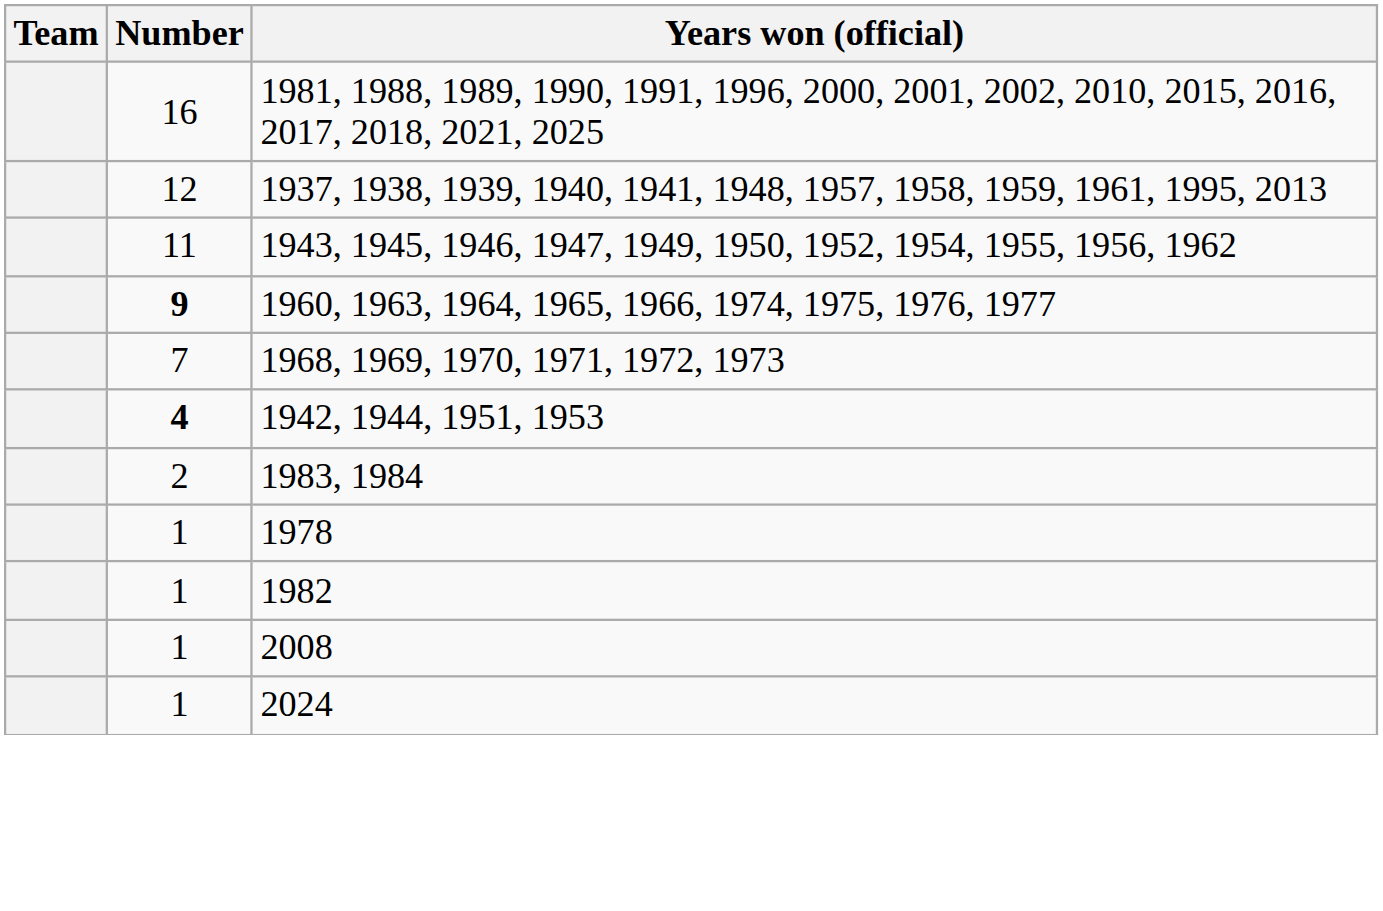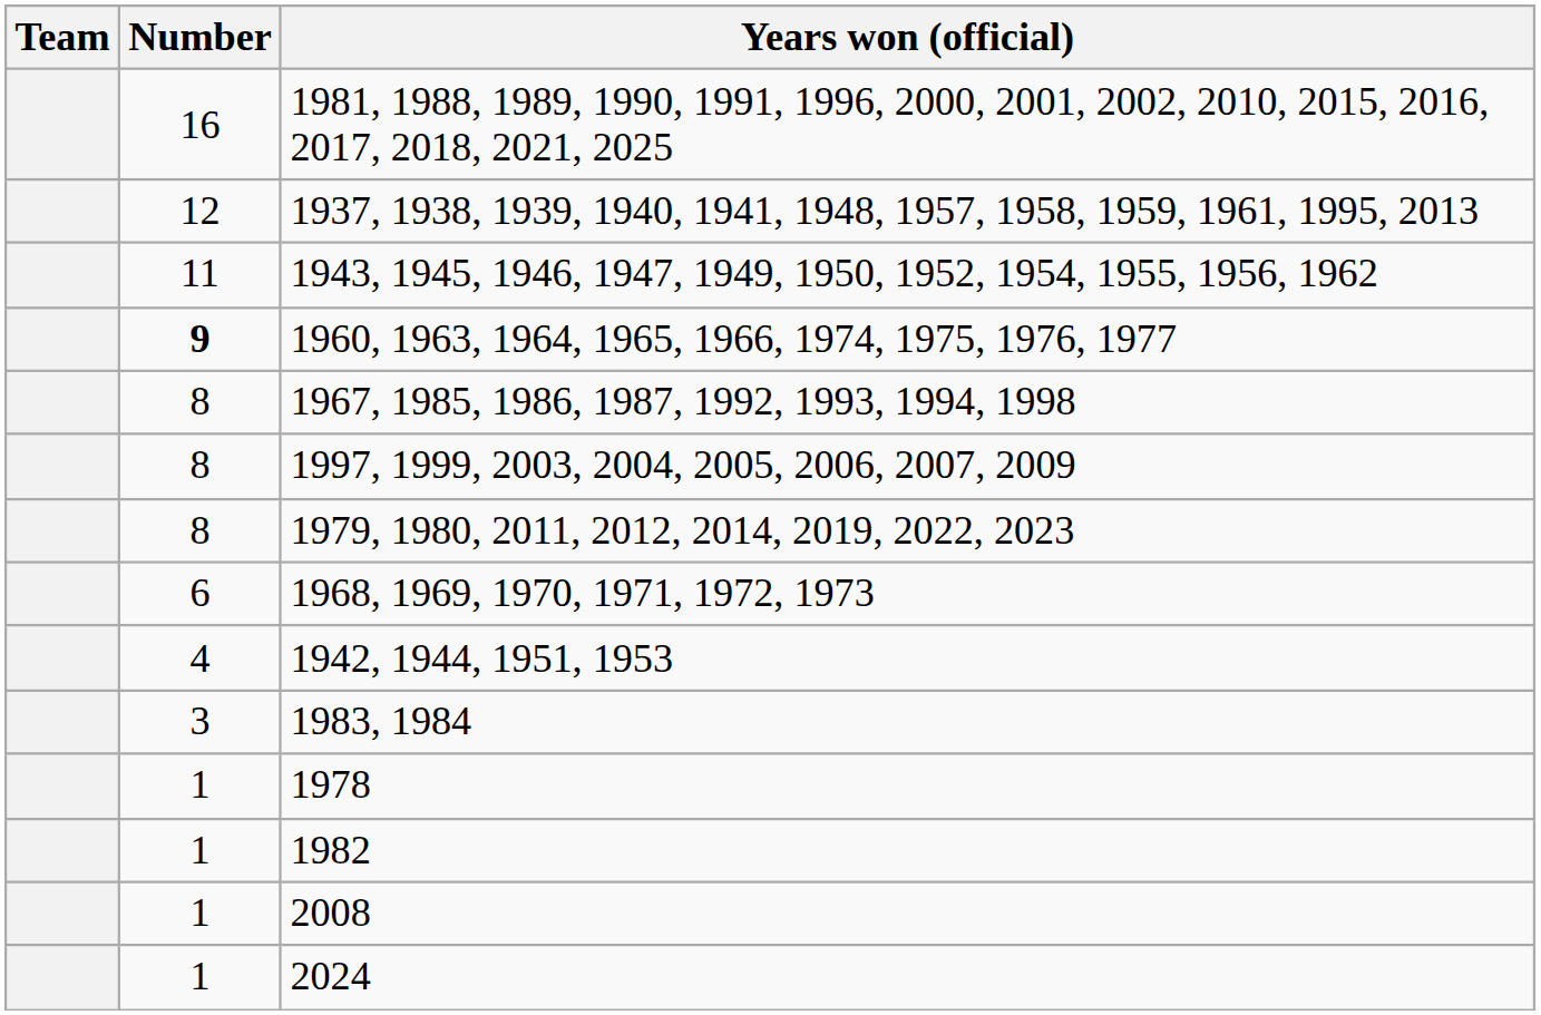 <table class="wikitable plainrowheaders sortable" style=text-align:center>
 <tr>
 <th scope="col">Team</th>
 <th scope="col">Number</th>
 <th scope="col" class="unsortable">Years won (official)</th>
 </tr>
 <tr>
 <th scope="row" style=text-align:center;><strong><a href='#'></a></strong></th>
 <td>16</td>
 <td align=left>1981, 1988, 1989, 1990, 1991, 1996, 2000, 2001, 2002, 2010, 2015, 2016, 2017, 2018, 2021, 2025</td>
 </tr>
 <tr>
 <th scope="row" style=text-align:center;><strong></strong></th>
 <td>12</td>
 <td align=left>1937, 1938, 1939, 1940, 1941, 1948, 1957, 1958, 1959, 1961, 1995, 2013</td>
 </tr>
 <tr>
 <th scope="row" style=text-align:center;><strong><a href='#'></a></strong></th>
 <td>11</td>
 <td align=left>1943, 1945, 1946, 1947, 1949, 1950, 1952, 1954, 1955, 1956, 1962</td>
 </tr>
 <tr>
 <th scope="row" style=text-align:center;><strong></strong></th>
 <td><strong>9</strong></td>
 <td align=left>1960, 1963, 1964, 1965, 1966, 1974, 1975, 1976, 1977</td>
 </tr>
 <tr>
+<th scope="row" style=text-align:center;><strong><a href='#'></a></strong></th>
+<td>8</td>
+<td align=left>1967, 1985, 1986, 1987, 1992, 1993, 1994, 1998</td>
+</tr>
+<tr>
 <th scope="row" style=text-align:center;><strong></strong></th>
-<td>7</td>
+<td>8</td>
+<td align=left>1997, 1999, 2003, 2004, 2005, 2006, 2007, 2009</td>
+</tr>
+<tr>
+<th scope="row" style=text-align:center;><strong></strong></th>
+<td>8</td>
+<td align=left>1979, 1980, 2011, 2012, 2014, 2019, 2022, 2023</td>
+</tr>
+<tr>
+<th scope="row" style=text-align:center;><strong></strong></th>
+<td>6</td>
 <td align=left>1968, 1969, 1970, 1971, 1972, 1973</td>
 </tr>
 <tr>
 <th scope="row" style=text-align:center;><strong><a href='#'></a></strong></th>
-<td><strong>4</strong></td>
+<td>4</td>
 <td align=left>1942, 1944, 1951, 1953</td>
 </tr>
 <tr>
 <th scope="row" style=text-align:center;><strong><a href='#'></a></strong></th>
-<td>2</td>
+<td>3</td>
 <td align=left>1983, 1984</td>
 </tr>
 <tr>
 <th scope="row" style=text-align:center;><strong><a href='#'></a></strong></th>
 <td>1</td>
 <td align=left>1978</td>
 </tr>
 <tr>
 <th scope="row" style=text-align:center;><strong><a href='#'></a></strong></th>
 <td>1</td>
 <td align=left>1982</td>
 </tr>
 <tr>
 <th scope="row" style=text-align:center;><strong><a href='#'></a></strong></th>
 <td>1</td>
 <td align=left>2008</td>
 </tr>
 <tr>
 <th scope="row" style=text-align:center;><strong></strong></th>
 <td>1</td>
 <td align=left>2024</td>
 </tr>
 <tr>
 </tr>
 </table>
